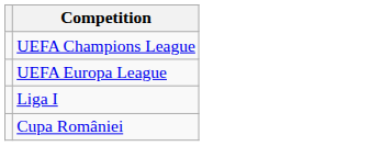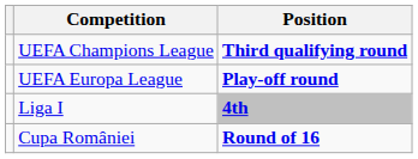 <table class="wikitable">
 <tr>
 <th></th>
 <th>Competition</th>
+<th>Position</th>
 </tr>
 <tr>
 <td></td>
 <td><a href='#'>UEFA Champions League</a></td>
+<td><strong><a href='#'>Third qualifying round</a></strong></td>
 </tr>
 <tr>
 <td></td>
 <td><a href='#'>UEFA Europa League</a></td>
+<td><strong><a href='#'>Play-off round</a></strong></td>
 </tr>
 <tr>
 <td></td>
 <td><a href='#'>Liga I</a></td>
+<td style="background:silver;"><strong><a href='#'>4th</a></strong></td>
 </tr>
 <tr>
 <td></td>
 <td><a href='#'>Cupa României</a></td>
+<td><strong><a href='#'>Round of 16</a></strong></td>
 </tr>
 </table>
